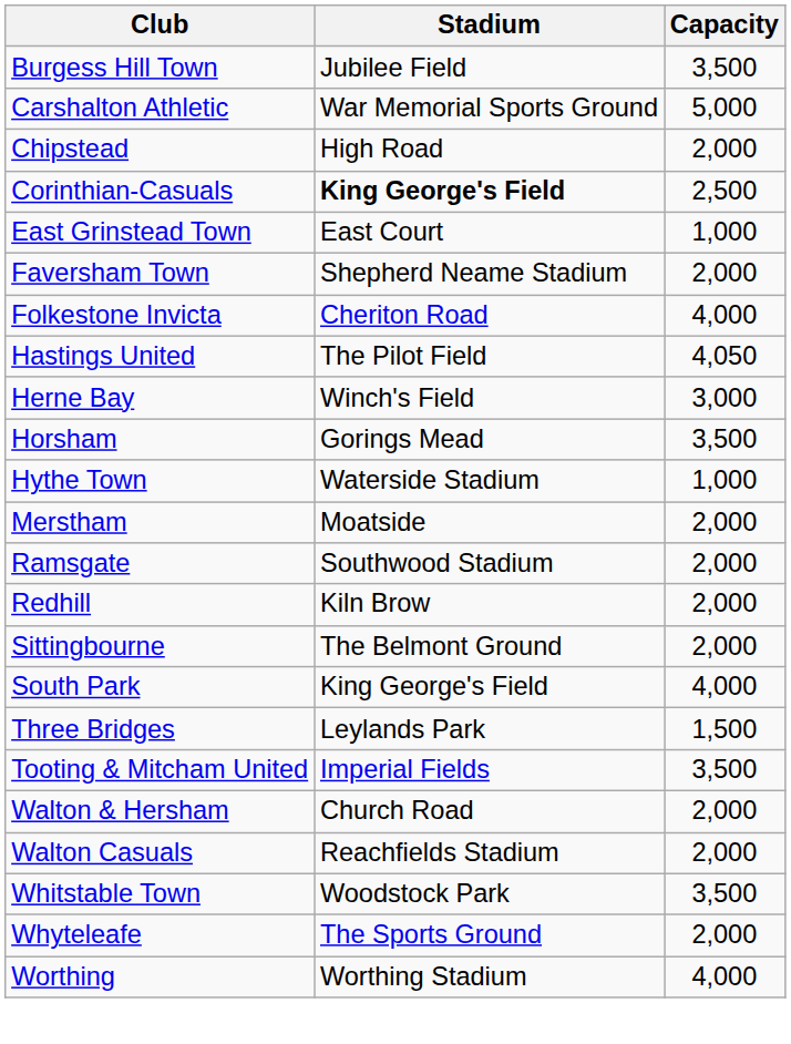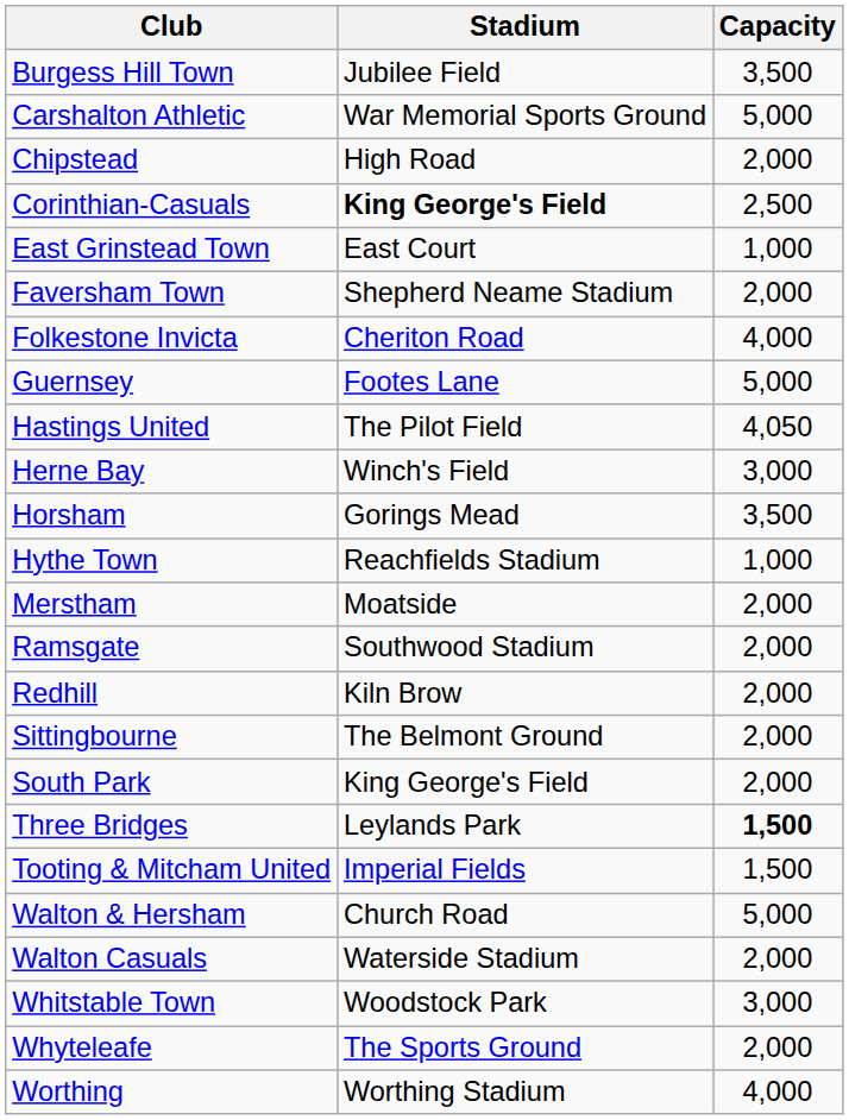 <table class="wikitable sortable">
 <tr>
 <th>Club</th>
 <th>Stadium</th>
 <th>Capacity</th>
 </tr>
 <tr>
 <td><a href='#'>Burgess Hill Town</a></td>
 <td>Jubilee Field</td>
 <td align="center">3,500</td>
 </tr>
 <tr>
 <td><a href='#'>Carshalton Athletic</a></td>
 <td>War Memorial Sports Ground</td>
 <td align="center">5,000</td>
 </tr>
 <tr>
 <td><a href='#'>Chipstead</a></td>
 <td>High Road</td>
 <td align="center">2,000</td>
 </tr>
 <tr>
 <td><a href='#'>Corinthian-Casuals</a></td>
 <td><strong>King George's Field</strong></td>
 <td align="center">2,500</td>
 </tr>
 <tr>
 <td><a href='#'>East Grinstead Town</a></td>
 <td>East Court</td>
 <td align="center">1,000</td>
 </tr>
 <tr>
 <td><a href='#'>Faversham Town</a></td>
 <td>Shepherd Neame Stadium</td>
 <td align="center">2,000</td>
 </tr>
 <tr>
 <td><a href='#'>Folkestone Invicta</a></td>
 <td><a href='#'>Cheriton Road</a></td>
 <td align="center">4,000</td>
 </tr>
 <tr>
+<td><a href='#'>Guernsey</a></td>
+<td><a href='#'>Footes Lane</a></td>
+<td align=center>5,000</td>
+</tr>
+<tr>
 <td><a href='#'>Hastings United</a></td>
 <td>The Pilot Field</td>
 <td align=center>4,050</td>
 </tr>
 <tr>
 <td><a href='#'>Herne Bay</a></td>
 <td>Winch's Field</td>
 <td align="center">3,000</td>
 </tr>
 <tr>
 <td><a href='#'>Horsham</a></td>
 <td>Gorings Mead</td>
 <td align="center">3,500</td>
 </tr>
 <tr>
 <td><a href='#'>Hythe Town</a></td>
-<td>Waterside Stadium</td>
+<td>Reachfields Stadium</td>
 <td align="center">1,000</td>
 </tr>
 <tr>
 <td><a href='#'>Merstham</a></td>
 <td>Moatside</td>
 <td align="center">2,000</td>
 </tr>
 <tr>
 <td><a href='#'>Ramsgate</a></td>
 <td>Southwood Stadium</td>
 <td align="center">2,000</td>
 </tr>
 <tr>
 <td><a href='#'>Redhill</a></td>
 <td>Kiln Brow</td>
 <td align="center">2,000</td>
 </tr>
 <tr>
 <td><a href='#'>Sittingbourne</a></td>
 <td>The Belmont Ground</td>
 <td align="center">2,000</td>
 </tr>
 <tr>
 <td><a href='#'>South Park</a></td>
 <td>King George's Field</td>
-<td align="center">4,000</td>
+<td align="center">2,000</td>
 </tr>
 <tr>
 <td><a href='#'>Three Bridges</a></td>
 <td>Leylands Park</td>
-<td align="center">1,500</td>
+<td align="center"><strong>1,500</strong></td>
 </tr>
 <tr>
 <td><a href='#'>Tooting & Mitcham United</a></td>
 <td><a href='#'>Imperial Fields</a></td>
-<td align="center">3,500</td>
+<td align="center">1,500</td>
 </tr>
 <tr>
 <td><a href='#'>Walton & Hersham</a></td>
 <td>Church Road</td>
-<td align="center">2,000</td>
+<td align="center">5,000</td>
 </tr>
 <tr>
 <td><a href='#'>Walton Casuals</a></td>
-<td>Reachfields Stadium</td>
+<td>Waterside Stadium</td>
 <td align="center">2,000</td>
 </tr>
 <tr>
 <td><a href='#'>Whitstable Town</a></td>
 <td>Woodstock Park</td>
-<td align="center">3,500</td>
+<td align="center">3,000</td>
 </tr>
 <tr>
 <td><a href='#'>Whyteleafe</a></td>
 <td><a href='#'>The Sports Ground</a></td>
 <td align="center">2,000</td>
 </tr>
 <tr>
 <td><a href='#'>Worthing</a></td>
 <td>Worthing Stadium</td>
 <td align="center">4,000</td>
 </tr>
 </table>
